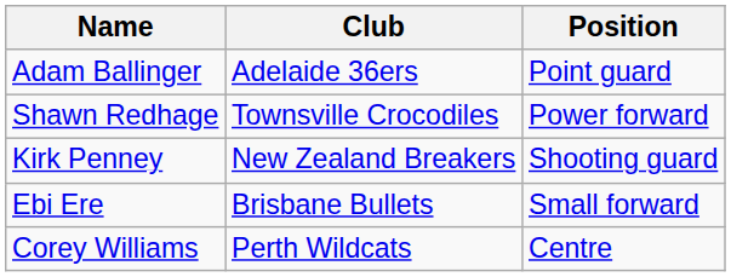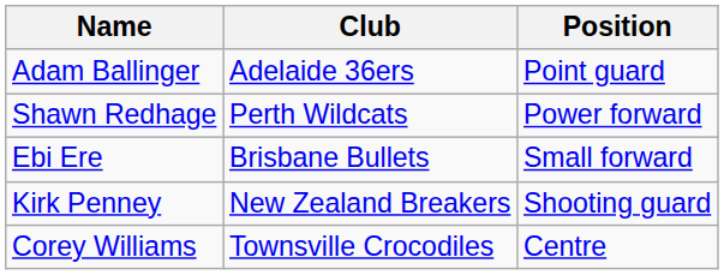 <table class="wikitable">
 <tr>
 <th>Name</th>
 <th>Club</th>
 <th>Position</th>
 </tr>
 <tr>
 <td><a href='#'>Adam Ballinger</a></td>
 <td><a href='#'>Adelaide 36ers</a></td>
 <td><a href='#'>Point guard</a></td>
 </tr>
 <tr>
 <td><a href='#'>Shawn Redhage</a></td>
-<td><a href='#'>Townsville Crocodiles</a></td>
+<td><a href='#'>Perth Wildcats</a></td>
 <td><a href='#'>Power forward</a></td>
+</tr>
+<tr>
+<td><a href='#'>Ebi Ere</a></td>
+<td><a href='#'>Brisbane Bullets</a></td>
+<td><a href='#'>Small forward</a></td>
 </tr>
 <tr>
 <td><a href='#'>Kirk Penney</a></td>
 <td><a href='#'>New Zealand Breakers</a></td>
 <td><a href='#'>Shooting guard</a></td>
 </tr>
 <tr>
-<td><a href='#'>Ebi Ere</a></td>
-<td><a href='#'>Brisbane Bullets</a></td>
-<td><a href='#'>Small forward</a></td>
-</tr>
-<tr>
 <td><a href='#'>Corey Williams</a></td>
-<td><a href='#'>Perth Wildcats</a></td>
+<td><a href='#'>Townsville Crocodiles</a></td>
 <td><a href='#'>Centre</a></td>
 </tr>
 </table>
